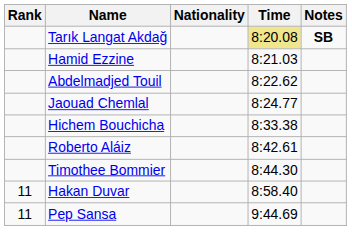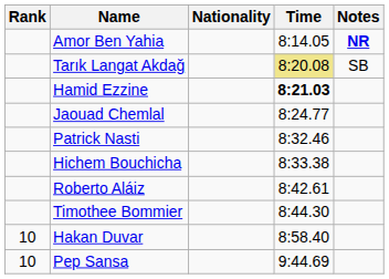 <table class="wikitable sortable" style="text-align:center">
 <tr>
 <th>Rank</th>
 <th>Name</th>
 <th>Nationality</th>
 <th>Time</th>
 <th>Notes</th>
 </tr>
 <tr>
 <td></td>
+<td align="left"><a href='#'>Amor Ben Yahia</a></td>
+<td align="left"></td>
+<td>8:14.05</td>
+<td><strong><a href='#'>NR</a></strong></td>
+</tr>
+<tr>
+<td></td>
 <td align="left"><a href='#'>Tarık Langat Akdağ</a></td>
 <td align="left"></td>
 <td style="background: khaki;">8:20.08</td>
-<td><strong>SB</strong></td>
+<td>SB</td>
 </tr>
 <tr>
 <td></td>
 <td align="left"><a href='#'>Hamid Ezzine</a></td>
 <td align="left"></td>
-<td>8:21.03</td>
-<td></td>
-</tr>
-<tr>
-<td></td>
-<td align="left"><a href='#'>Abdelmadjed Touil</a></td>
-<td align="left"></td>
-<td>8:22.62</td>
+<td><strong>8:21.03</strong></td>
 <td></td>
 </tr>
 <tr>
 <td></td>
 <td align="left"><a href='#'>Jaouad Chemlal</a></td>
 <td align="left"></td>
 <td>8:24.77</td>
+<td></td>
+</tr>
+<tr>
+<td></td>
+<td align="left"><a href='#'>Patrick Nasti</a></td>
+<td align="left"></td>
+<td>8:32.46</td>
 <td></td>
 </tr>
 <tr>
 <td></td>
 <td align="left"><a href='#'>Hichem Bouchicha</a></td>
 <td align="left"></td>
 <td>8:33.38</td>
 <td></td>
 </tr>
 <tr>
 <td></td>
 <td align="left"><a href='#'>Roberto Aláiz</a></td>
 <td align="left"></td>
 <td>8:42.61</td>
 <td></td>
 </tr>
 <tr>
 <td></td>
 <td align="left"><a href='#'>Timothee Bommier</a></td>
 <td align="left"></td>
 <td>8:44.30</td>
 <td></td>
 </tr>
 <tr>
-<td>11</td>
+<td>10</td>
 <td align="left"><a href='#'>Hakan Duvar</a></td>
 <td align="left"></td>
 <td>8:58.40</td>
 <td></td>
 </tr>
 <tr>
-<td>11</td>
+<td>10</td>
 <td align="left"><a href='#'>Pep Sansa</a></td>
 <td align="left"></td>
 <td>9:44.69</td>
 <td></td>
 </tr>
 </table>
